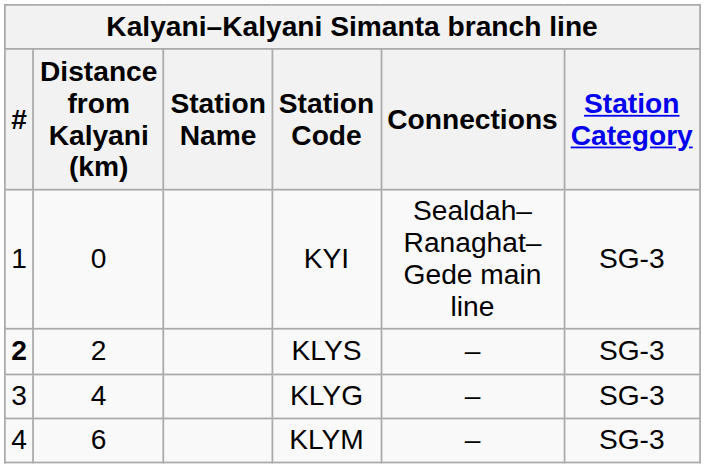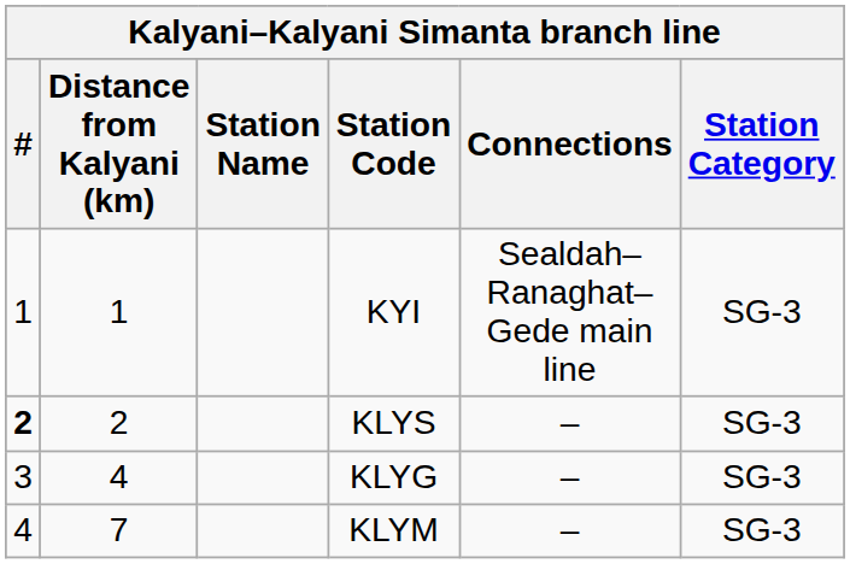 <table class="wikitable" style="text-align:center; width:50%;">
 <tr>
 <th colspan="6"><strong>Kalyani–Kalyani Simanta branch line</strong></th>
 </tr>
 <tr>
 <th style="max-width:1%;">#</th>
 <th style="max-width:1%;">Distance from Kalyani (km)</th>
 <th style="max-width:5%;">Station Name</th>
 <th style="max-width:1%;">Station Code</th>
 <th style="max-width:1%;">Connections</th>
 <th><a href='#'>Station Category</a></th>
 </tr>
 <tr>
 <td>1</td>
-<td>0</td>
+<td>1</td>
 <td><strong></strong></td>
 <td>KYI</td>
 <td>Sealdah–Ranaghat–Gede main line</td>
 <td>SG-3</td>
 </tr>
 <tr>
 <td><strong>2</strong></td>
 <td>2</td>
 <td></td>
 <td>KLYS</td>
 <td>–</td>
 <td>SG-3</td>
 </tr>
 <tr>
 <td>3</td>
 <td>4</td>
 <td></td>
 <td>KLYG</td>
 <td>–</td>
 <td>SG-3</td>
 </tr>
 <tr>
 <td>4</td>
-<td>6</td>
+<td>7</td>
 <td><strong></strong></td>
 <td>KLYM</td>
 <td>–</td>
 <td>SG-3</td>
 </tr>
 </table>
